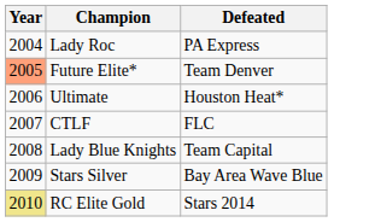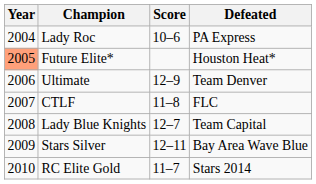 <table class="wikitable">
 <tr>
 <th>Year</th>
 <th>Champion</th>
+<th>Score</th>
 <th>Defeated</th>
 </tr>
 <tr>
 <td>2004</td>
 <td>Lady Roc</td>
+<td>10–6</td>
 <td>PA Express</td>
 </tr>
 <tr>
 <td style="background: lightsalmon;">2005</td>
 <td>Future Elite*</td>
-<td>Team Denver</td>
+<td></td>
+<td>Houston Heat*</td>
 </tr>
 <tr>
 <td>2006</td>
 <td>Ultimate</td>
-<td>Houston Heat*</td>
+<td>12–9</td>
+<td>Team Denver</td>
 </tr>
 <tr>
 <td>2007</td>
 <td>CTLF</td>
+<td>11–8</td>
 <td>FLC</td>
 </tr>
 <tr>
 <td>2008</td>
 <td>Lady Blue Knights</td>
+<td>12–7</td>
 <td>Team Capital</td>
 </tr>
 <tr>
 <td>2009</td>
 <td>Stars Silver</td>
+<td>12–11</td>
 <td>Bay Area Wave Blue</td>
 </tr>
 <tr>
-<td style="background: khaki;">2010</td>
+<td>2010</td>
 <td>RC Elite Gold</td>
+<td>11–7</td>
 <td>Stars 2014</td>
 </tr>
 </table>
